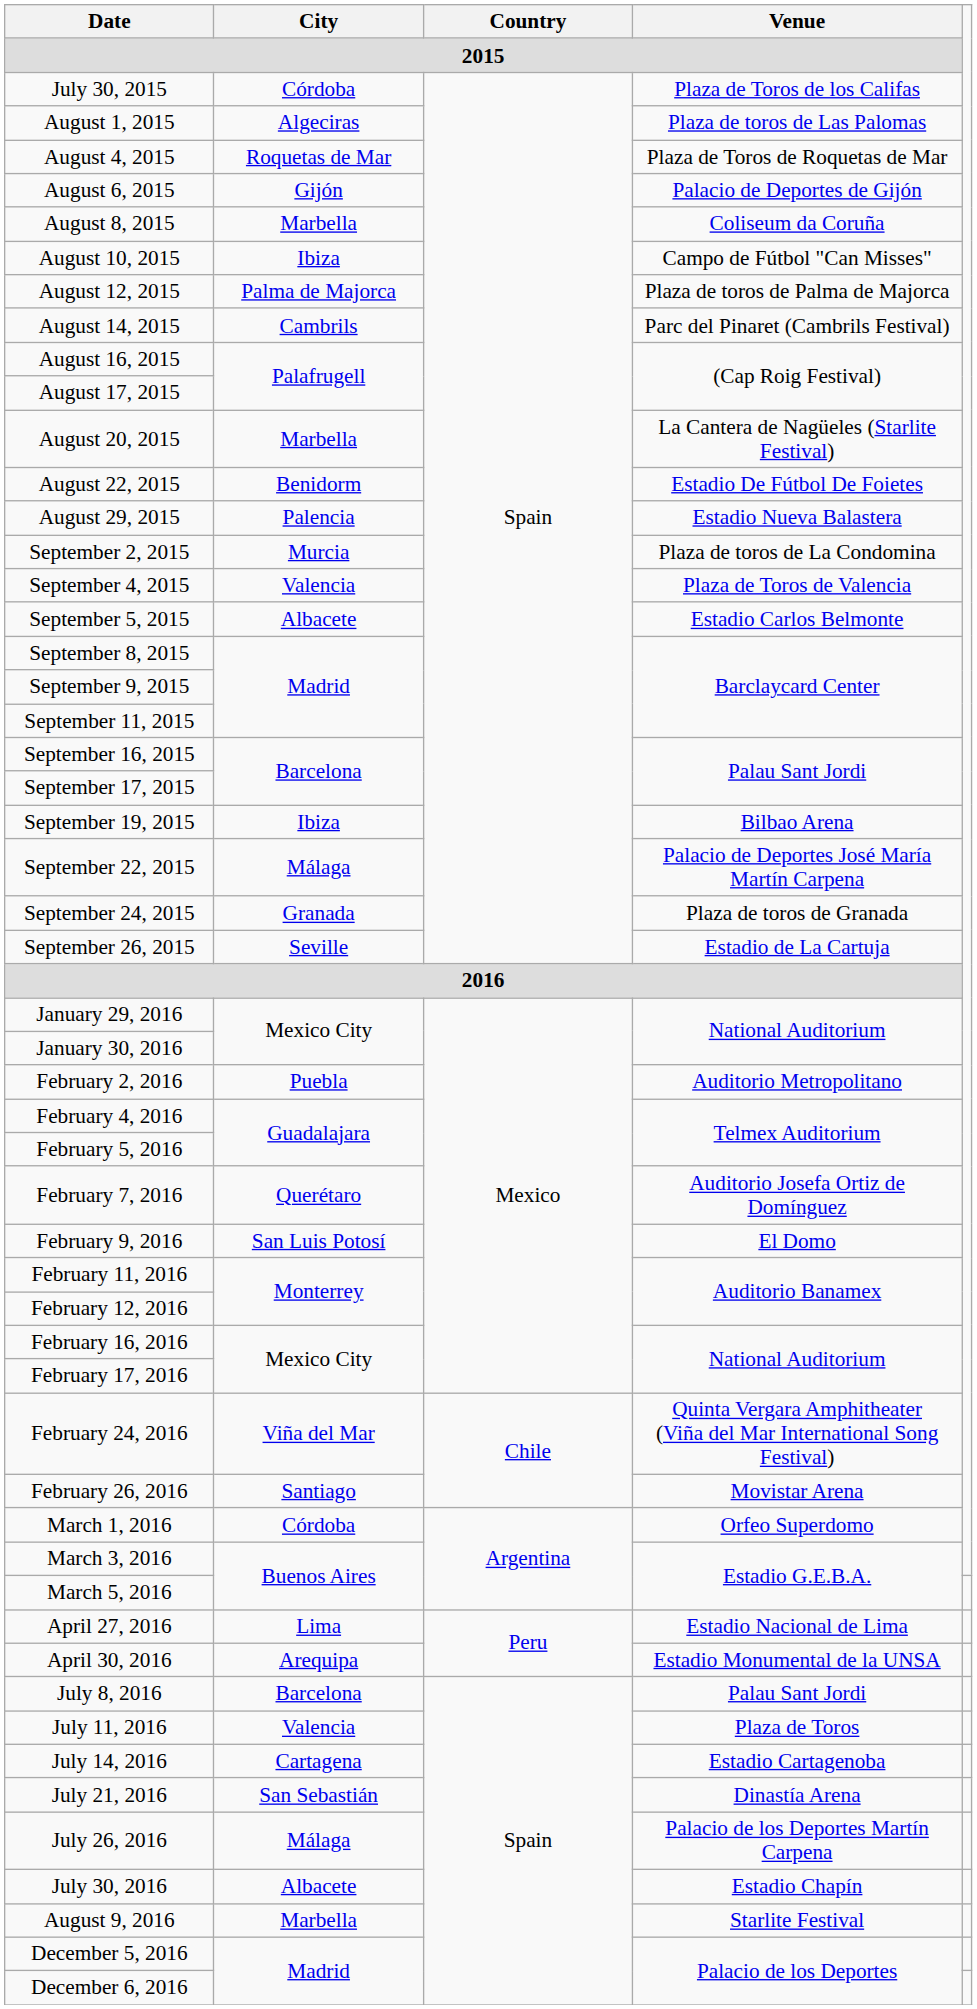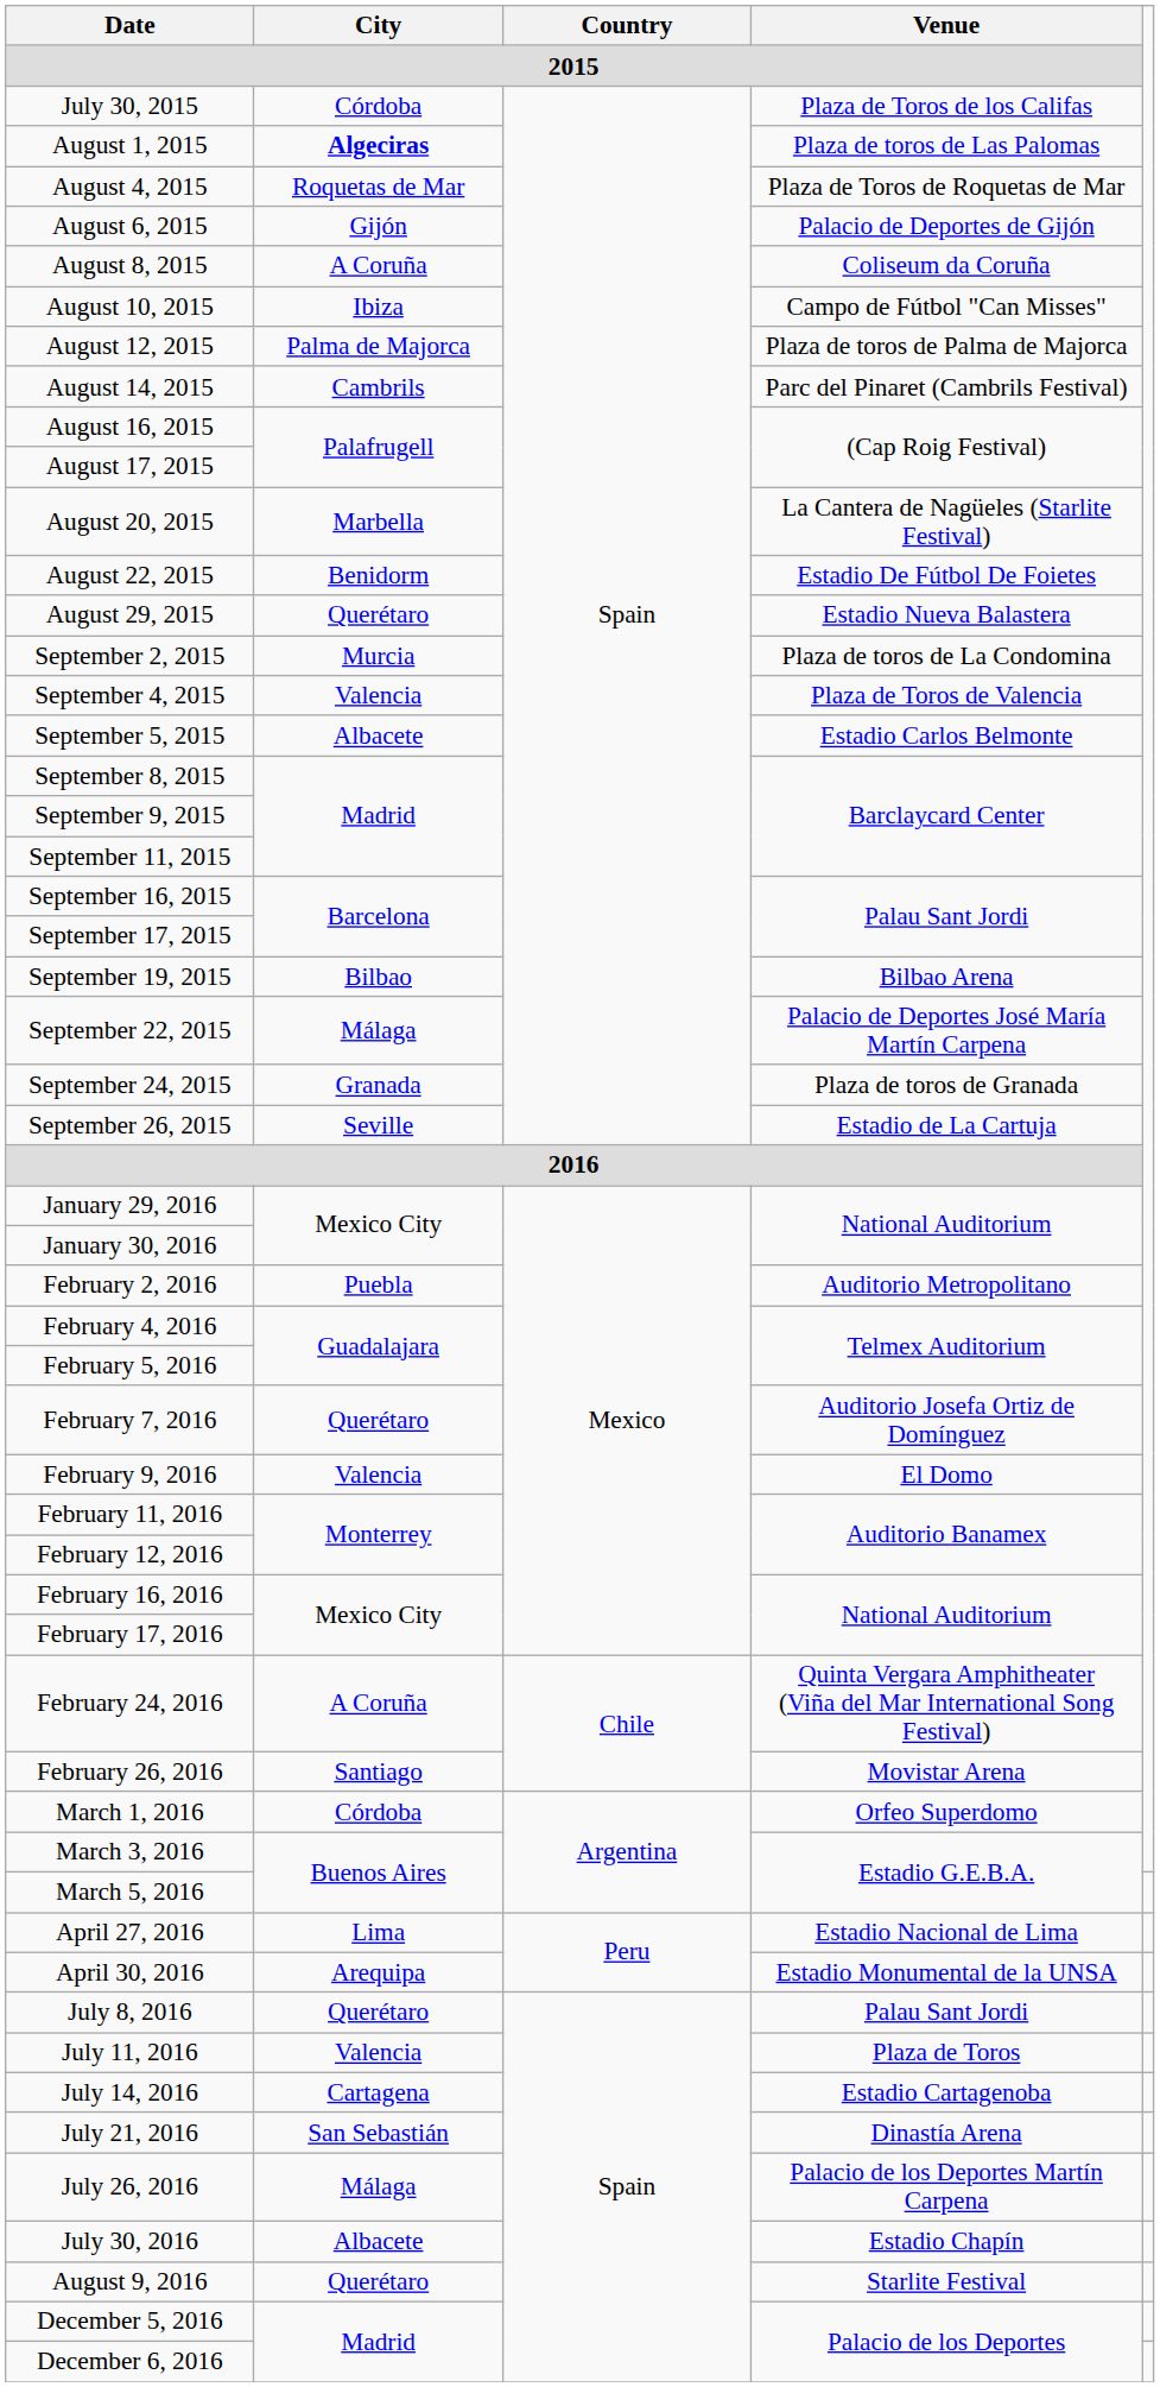 <table class="wikitable" style="text-align:center;">
 <tr>
 <th style="width:150px;">Date</th>
 <th style="width:150px;">City</th>
 <th style="width:150px;">Country</th>
 <th style="width:240px;">Venue</th>
 </tr>
 <tr style="background:#ddd;">
 <td colspan=4><strong>2015</strong></td>
 </tr>
 <tr>
 <td>July 30, 2015</td>
 <td><a href='#'>Córdoba</a></td>
 <td rowspan=25>Spain</td>
 <td><a href='#'>Plaza de Toros de los Califas</a></td>
 </tr>
 <tr>
 <td>August 1, 2015</td>
-<td><a href='#'>Algeciras</a></td>
+<td><strong><a href='#'>Algeciras</a></strong></td>
 <td><a href='#'>Plaza de toros de Las Palomas</a></td>
 </tr>
 <tr>
 <td>August 4, 2015</td>
 <td><a href='#'>Roquetas de Mar</a></td>
 <td>Plaza de Toros de Roquetas de Mar</td>
 </tr>
 <tr>
 <td>August 6, 2015</td>
 <td><a href='#'>Gijón</a></td>
 <td><a href='#'>Palacio de Deportes de Gijón</a></td>
 </tr>
 <tr>
 <td>August 8, 2015</td>
-<td><a href='#'>Marbella</a></td>
+<td><a href='#'>A Coruña</a></td>
 <td><a href='#'>Coliseum da Coruña</a></td>
 </tr>
 <tr>
 <td>August 10, 2015</td>
 <td><a href='#'>Ibiza</a></td>
 <td>Campo de Fútbol "Can Misses"</td>
 </tr>
 <tr>
 <td>August 12, 2015</td>
 <td><a href='#'>Palma de Majorca</a></td>
 <td>Plaza de toros de Palma de Majorca</td>
 </tr>
 <tr>
 <td>August 14, 2015</td>
 <td><a href='#'>Cambrils</a></td>
 <td>Parc del Pinaret (Cambrils Festival)</td>
 </tr>
 <tr>
 <td>August 16, 2015</td>
 <td rowspan=2><a href='#'>Palafrugell</a></td>
 <td rowspan=2>(Cap Roig Festival)</td>
 </tr>
 <tr>
 <td>August 17, 2015</td>
 </tr>
 <tr>
 <td>August 20, 2015</td>
 <td><a href='#'>Marbella</a></td>
 <td>La Cantera de Nagüeles (<a href='#'>Starlite Festival</a>)</td>
 </tr>
 <tr>
 <td>August 22, 2015</td>
 <td><a href='#'>Benidorm</a></td>
 <td><a href='#'>Estadio De Fútbol De Foietes</a></td>
 </tr>
 <tr>
 <td>August 29, 2015</td>
-<td><a href='#'>Palencia</a></td>
+<td><a href='#'>Querétaro</a></td>
 <td><a href='#'>Estadio Nueva Balastera</a></td>
 </tr>
 <tr>
 <td>September 2, 2015</td>
 <td><a href='#'>Murcia</a></td>
 <td>Plaza de toros de La Condomina</td>
 </tr>
 <tr>
 <td>September 4, 2015</td>
 <td><a href='#'>Valencia</a></td>
 <td><a href='#'>Plaza de Toros de Valencia</a></td>
 </tr>
 <tr>
 <td>September 5, 2015</td>
 <td><a href='#'>Albacete</a></td>
 <td><a href='#'>Estadio Carlos Belmonte</a></td>
 </tr>
 <tr>
 <td>September 8, 2015</td>
 <td rowspan=3><a href='#'>Madrid</a></td>
 <td rowspan=3><a href='#'>Barclaycard Center</a></td>
 </tr>
 <tr>
 <td>September 9, 2015</td>
 </tr>
 <tr>
 <td>September 11, 2015</td>
 </tr>
 <tr>
 <td>September 16, 2015</td>
 <td rowspan=2><a href='#'>Barcelona</a></td>
 <td rowspan=2><a href='#'>Palau Sant Jordi</a></td>
 </tr>
 <tr>
 <td>September 17, 2015</td>
 </tr>
 <tr>
 <td>September 19, 2015</td>
-<td><a href='#'>Ibiza</a></td>
+<td><a href='#'>Bilbao</a></td>
 <td><a href='#'>Bilbao Arena</a></td>
 </tr>
 <tr>
 <td>September 22, 2015</td>
 <td><a href='#'>Málaga</a></td>
 <td><a href='#'>Palacio de Deportes José María Martín Carpena</a></td>
 </tr>
 <tr>
 <td>September 24, 2015</td>
 <td><a href='#'>Granada</a></td>
 <td>Plaza de toros de Granada</td>
 </tr>
 <tr>
 <td>September 26, 2015</td>
 <td><a href='#'>Seville</a></td>
 <td><a href='#'>Estadio de La Cartuja</a></td>
 </tr>
 <tr style="background:#ddd;">
 <td colspan=4><strong>2016</strong></td>
 </tr>
 <tr>
 <td>January 29, 2016</td>
 <td rowspan=2>Mexico City</td>
 <td rowspan=11>Mexico</td>
 <td rowspan=2><a href='#'>National Auditorium</a></td>
 </tr>
 <tr>
 <td>January 30, 2016</td>
 </tr>
 <tr>
 <td>February 2, 2016</td>
 <td><a href='#'>Puebla</a></td>
 <td><a href='#'>Auditorio Metropolitano</a></td>
 </tr>
 <tr>
 <td>February 4, 2016</td>
 <td rowspan=2><a href='#'>Guadalajara</a></td>
 <td rowspan=2><a href='#'>Telmex Auditorium</a></td>
 </tr>
 <tr>
 <td>February 5, 2016</td>
 </tr>
 <tr>
 <td>February 7, 2016</td>
 <td><a href='#'>Querétaro</a></td>
 <td><a href='#'>Auditorio Josefa Ortiz de Domínguez</a></td>
 </tr>
 <tr>
 <td>February 9, 2016</td>
-<td><a href='#'>San Luis Potosí</a></td>
+<td><a href='#'>Valencia</a></td>
 <td><a href='#'>El Domo</a></td>
 </tr>
 <tr>
 <td>February 11, 2016</td>
 <td rowspan=2><a href='#'>Monterrey</a></td>
 <td rowspan=2><a href='#'>Auditorio Banamex</a></td>
 </tr>
 <tr>
 <td>February 12, 2016</td>
 </tr>
 <tr>
 <td>February 16, 2016</td>
 <td rowspan=2>Mexico City</td>
 <td rowspan=2><a href='#'>National Auditorium</a></td>
 </tr>
 <tr>
 <td>February 17, 2016</td>
 </tr>
 <tr>
 <td>February 24, 2016</td>
-<td><a href='#'>Viña del Mar</a></td>
+<td><a href='#'>A Coruña</a></td>
 <td rowspan=2><a href='#'>Chile</a></td>
 <td><a href='#'>Quinta Vergara Amphitheater</a><br>(<a href='#'>Viña del Mar International Song Festival</a>)</td>
 </tr>
 <tr>
 <td>February 26, 2016</td>
 <td><a href='#'>Santiago</a></td>
 <td><a href='#'>Movistar Arena</a></td>
 </tr>
 <tr>
 <td>March 1, 2016</td>
 <td><a href='#'>Córdoba</a></td>
 <td rowspan=3><a href='#'>Argentina</a></td>
 <td><a href='#'>Orfeo Superdomo</a></td>
 </tr>
 <tr>
 <td>March 3, 2016</td>
 <td rowspan=2><a href='#'>Buenos Aires</a></td>
 <td rowspan=2><a href='#'>Estadio G.E.B.A.</a></td>
 </tr>
 <tr>
 <td>March 5, 2016</td>
 <td></td>
 </tr>
 <tr>
 <td>April 27, 2016</td>
 <td><a href='#'>Lima</a></td>
 <td rowspan="2"><a href='#'>Peru</a></td>
 <td><a href='#'>Estadio Nacional de Lima</a></td>
 <td></td>
 </tr>
 <tr>
 <td>April 30, 2016</td>
 <td><a href='#'>Arequipa</a></td>
 <td><a href='#'>Estadio Monumental de la UNSA</a></td>
 <td></td>
 </tr>
 <tr>
 <td>July 8, 2016</td>
-<td><a href='#'>Barcelona</a></td>
+<td><a href='#'>Querétaro</a></td>
 <td rowspan=9>Spain</td>
 <td><a href='#'>Palau Sant Jordi</a></td>
 <td></td>
 </tr>
 <tr>
 <td>July 11, 2016</td>
 <td><a href='#'>Valencia</a></td>
 <td><a href='#'>Plaza de Toros</a></td>
 <td></td>
 </tr>
 <tr>
 <td>July 14, 2016</td>
 <td><a href='#'>Cartagena</a></td>
 <td><a href='#'>Estadio Cartagenoba</a></td>
 <td></td>
 </tr>
 <tr>
 <td>July 21, 2016</td>
 <td><a href='#'>San Sebastián</a></td>
 <td><a href='#'>Dinastía Arena</a></td>
 <td></td>
 </tr>
 <tr>
 <td>July 26, 2016</td>
 <td><a href='#'>Málaga</a></td>
 <td><a href='#'>Palacio de los Deportes Martín Carpena</a></td>
 <td></td>
 </tr>
 <tr>
 <td>July 30, 2016</td>
 <td><a href='#'>Albacete</a></td>
 <td><a href='#'>Estadio Chapín</a></td>
 <td></td>
 </tr>
 <tr>
 <td>August 9, 2016</td>
-<td><a href='#'>Marbella</a></td>
+<td><a href='#'>Querétaro</a></td>
 <td><a href='#'>Starlite Festival</a></td>
 <td></td>
 </tr>
 <tr>
 <td>December 5, 2016</td>
 <td rowspan=2><a href='#'>Madrid</a></td>
 <td rowspan=2><a href='#'>Palacio de los Deportes</a></td>
 <td></td>
 </tr>
 <tr>
 <td>December 6, 2016</td>
 <td></td>
 </tr>
 </table>
